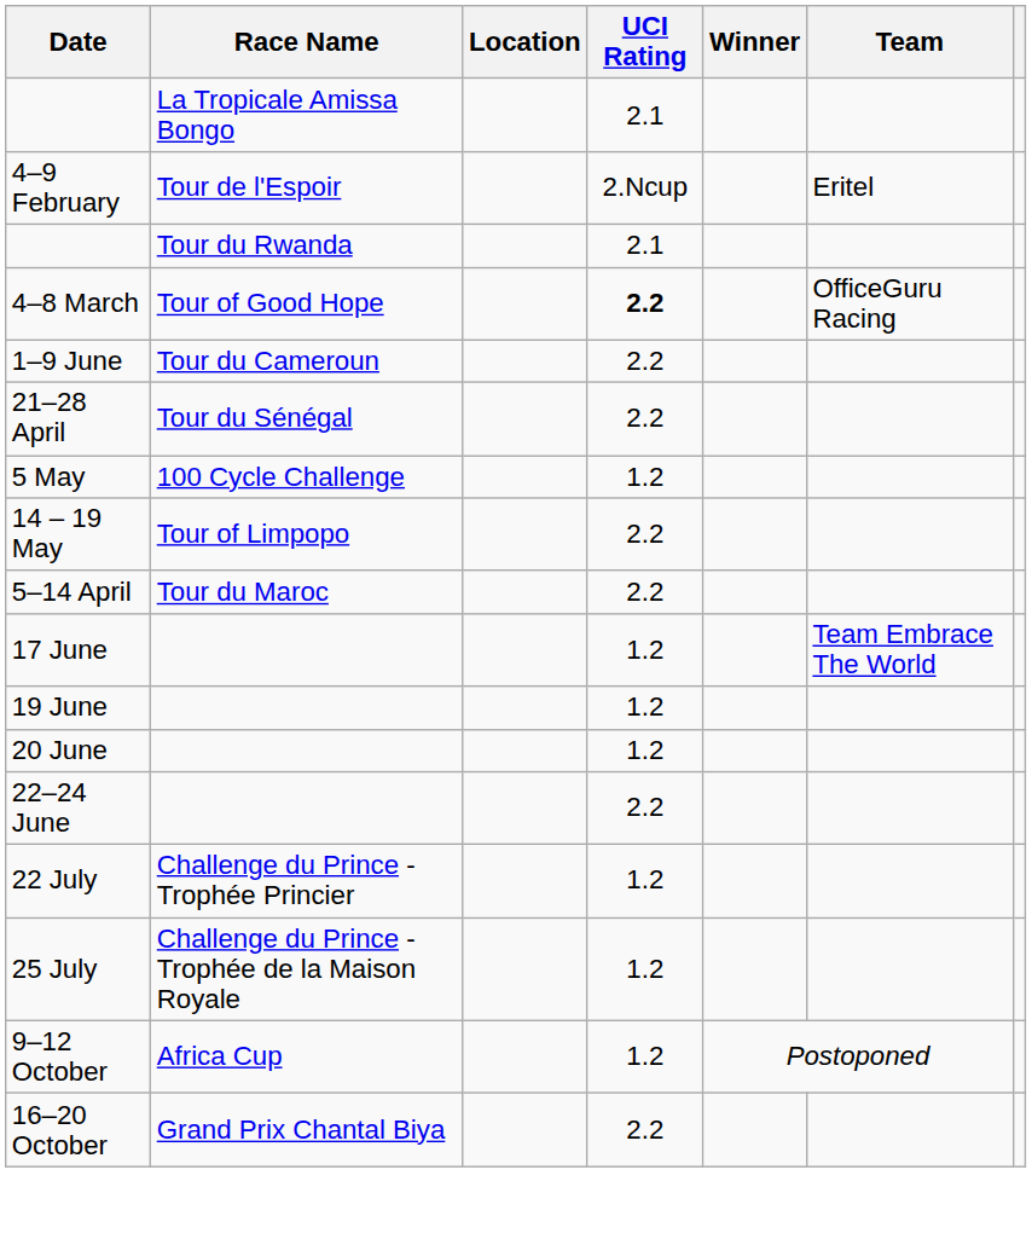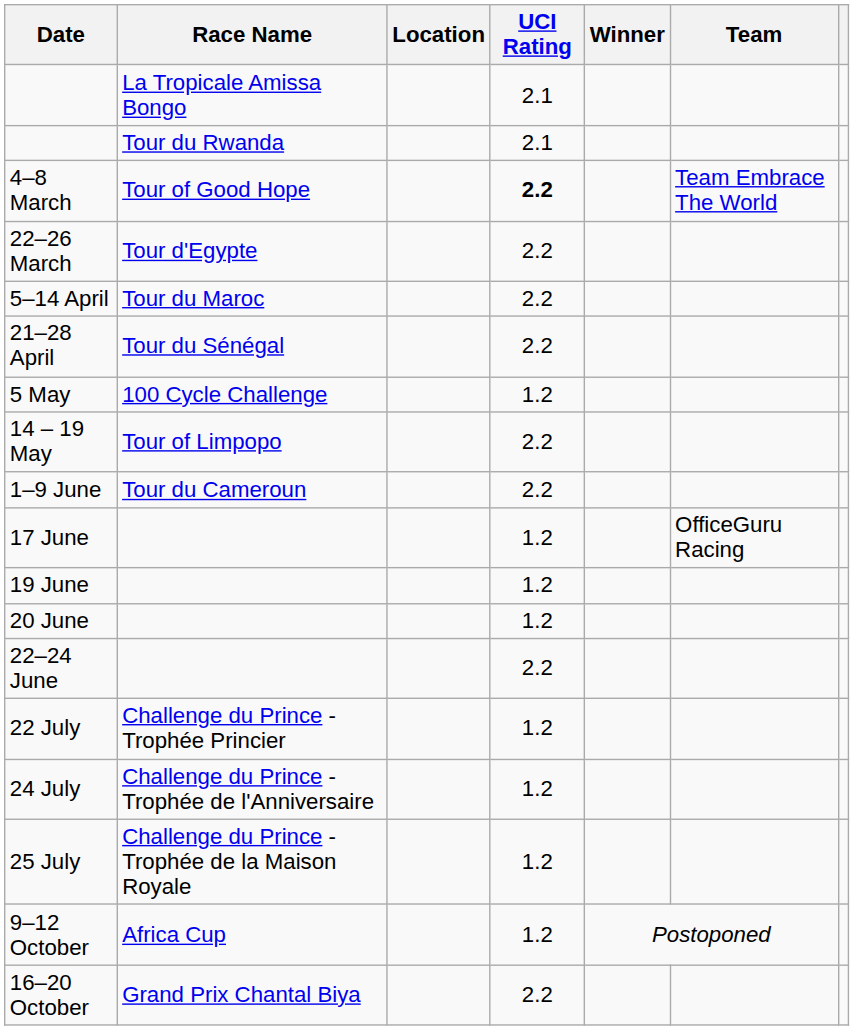 <table class="wikitable sortable">
 <tr>
 <th>Date</th>
 <th>Race Name</th>
 <th>Location</th>
 <th><a href='#'>UCI Rating</a></th>
 <th>Winner</th>
 <th>Team</th>
 <th></th>
 </tr>
 <tr>
 <td></td>
 <td><a href='#'>La Tropicale Amissa Bongo</a></td>
 <td></td>
 <td align=center>2.1</td>
 <td></td>
 <td></td>
 <td></td>
 </tr>
 <tr>
-<td>4–9 February</td>
-<td><a href='#'>Tour de l'Espoir</a></td>
-<td></td>
-<td align=center>2.Ncup</td>
-<td></td>
-<td>Eritel</td>
-<td></td>
-</tr>
-<tr>
 <td></td>
 <td><a href='#'>Tour du Rwanda</a></td>
 <td></td>
 <td align=center>2.1</td>
 <td></td>
 <td></td>
 <td></td>
 </tr>
 <tr>
 <td>4–8 March</td>
 <td><a href='#'>Tour of Good Hope</a></td>
 <td></td>
 <td align=center><strong>2.2</strong></td>
 <td></td>
-<td>OfficeGuru Racing</td>
+<td><a href='#'>Team Embrace The World</a></td>
 <td></td>
 </tr>
 <tr>
-<td>1–9 June</td>
-<td><a href='#'>Tour du Cameroun</a></td>
+<td>22–26 March</td>
+<td><a href='#'>Tour d'Egypte</a></td>
+<td></td>
+<td align=center>2.2</td>
+<td></td>
+<td></td>
+<td></td>
+</tr>
+<tr>
+<td>5–14 April</td>
+<td><a href='#'>Tour du Maroc</a></td>
 <td></td>
 <td align=center>2.2</td>
 <td></td>
 <td></td>
 <td></td>
 </tr>
 <tr>
 <td>21–28 April</td>
 <td><a href='#'>Tour du Sénégal</a></td>
 <td></td>
 <td align=center>2.2</td>
 <td></td>
 <td></td>
 <td></td>
 </tr>
 <tr>
 <td>5 May</td>
 <td><a href='#'>100 Cycle Challenge</a></td>
 <td></td>
 <td align=center>1.2</td>
 <td></td>
 <td></td>
 <td></td>
 </tr>
 <tr>
 <td>14 – 19 May</td>
 <td><a href='#'>Tour of Limpopo</a></td>
 <td></td>
 <td align=center>2.2</td>
 <td></td>
 <td></td>
 <td></td>
 </tr>
 <tr>
-<td>5–14 April</td>
-<td><a href='#'>Tour du Maroc</a></td>
+<td>1–9 June</td>
+<td><a href='#'>Tour du Cameroun</a></td>
 <td></td>
 <td align=center>2.2</td>
 <td></td>
 <td></td>
 <td></td>
 </tr>
 <tr>
 <td>17 June</td>
 <td></td>
 <td></td>
 <td align=center>1.2</td>
 <td></td>
-<td><a href='#'>Team Embrace The World</a></td>
+<td>OfficeGuru Racing</td>
 <td></td>
 </tr>
 <tr>
 <td>19 June</td>
 <td></td>
 <td></td>
 <td align=center>1.2</td>
 <td></td>
 <td></td>
 <td></td>
 </tr>
 <tr>
 <td>20 June</td>
 <td></td>
 <td></td>
 <td align=center>1.2</td>
 <td></td>
 <td></td>
 <td></td>
 </tr>
 <tr>
 <td>22–24 June</td>
 <td></td>
 <td></td>
 <td align=center>2.2</td>
 <td></td>
 <td></td>
 <td></td>
 </tr>
 <tr>
 <td>22 July</td>
 <td><a href='#'>Challenge du Prince</a> - Trophée Princier</td>
 <td></td>
 <td align=center>1.2</td>
 <td></td>
 <td></td>
 <td></td>
 </tr>
 <tr>
+<td>24 July</td>
+<td><a href='#'>Challenge du Prince</a> - Trophée de l'Anniversaire</td>
+<td></td>
+<td align=center>1.2</td>
+<td></td>
+<td></td>
+<td></td>
+</tr>
+<tr>
 <td>25 July</td>
 <td><a href='#'>Challenge du Prince</a> - Trophée de la Maison Royale</td>
 <td></td>
 <td align=center>1.2</td>
 <td></td>
 <td></td>
 <td></td>
 </tr>
 <tr>
 <td>9–12 October</td>
 <td><a href='#'>Africa Cup</a></td>
 <td></td>
 <td align=center>1.2</td>
 <td colspan=2 align=center><em>Postoponed</em></td>
 <td align=center></td>
 </tr>
 <tr>
 <td>16–20 October</td>
 <td><a href='#'>Grand Prix Chantal Biya</a></td>
 <td></td>
 <td align=center>2.2</td>
 <td></td>
 <td></td>
 <td></td>
 </tr>
 </table>
